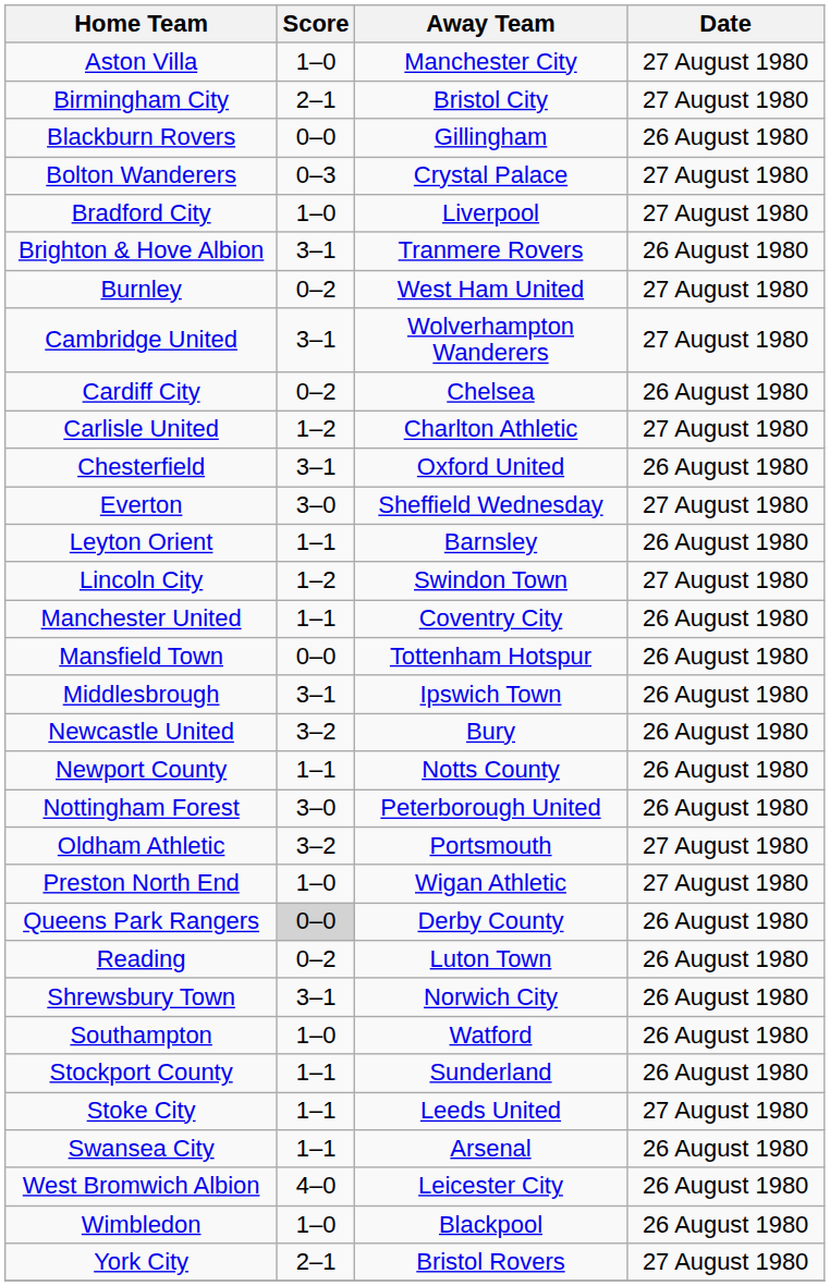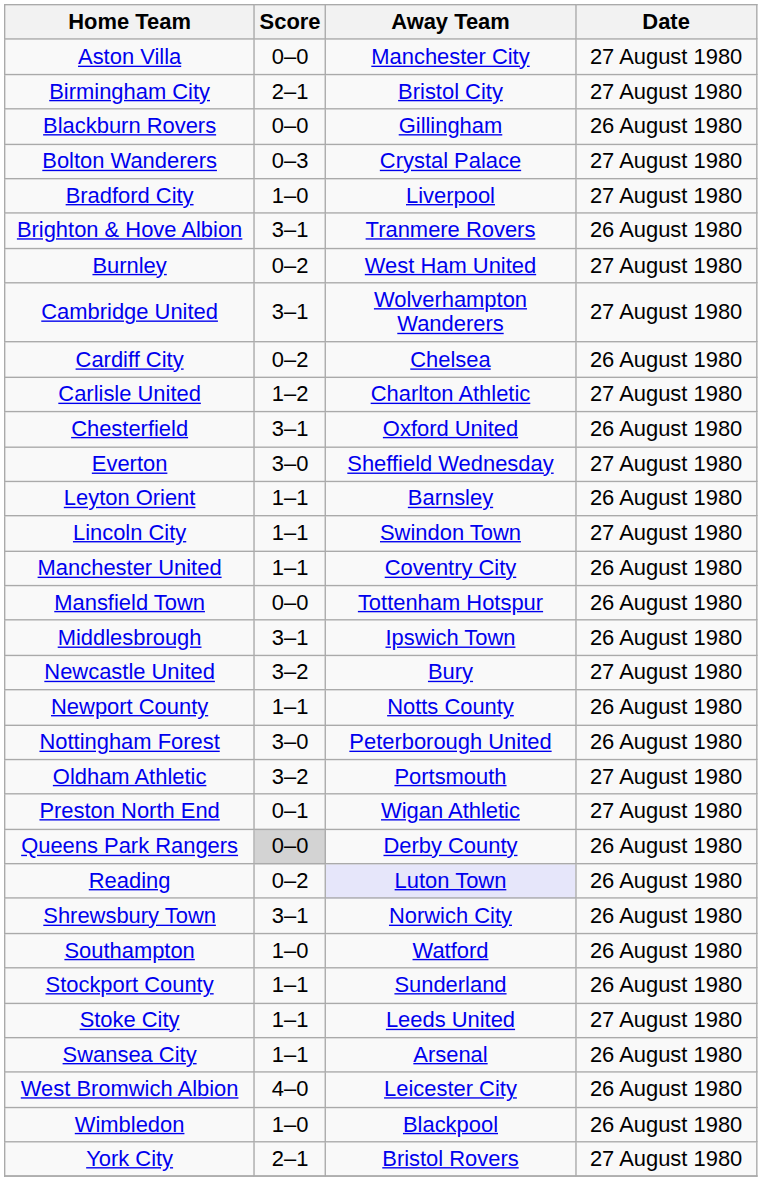 <table class="wikitable" style="text-align:center;">
 <tr>
 <th width=175>Home Team</th>
 <th width=20>Score</th>
 <th width=175>Away Team</th>
 <th width=125>Date</th>
 </tr>
 <tr>
 <td><a href='#'>Aston Villa</a></td>
-<td>1–0</td>
+<td>0–0</td>
 <td><a href='#'>Manchester City</a></td>
 <td>27 August 1980</td>
 </tr>
 <tr>
 <td><a href='#'>Birmingham City</a></td>
 <td>2–1</td>
 <td><a href='#'>Bristol City</a></td>
 <td>27 August 1980</td>
 </tr>
 <tr>
 <td><a href='#'>Blackburn Rovers</a></td>
 <td>0–0</td>
 <td><a href='#'>Gillingham</a></td>
 <td>26 August 1980</td>
 </tr>
 <tr>
 <td><a href='#'>Bolton Wanderers</a></td>
 <td>0–3</td>
 <td><a href='#'>Crystal Palace</a></td>
 <td>27 August 1980</td>
 </tr>
 <tr>
 <td><a href='#'>Bradford City</a></td>
 <td>1–0</td>
 <td><a href='#'>Liverpool</a></td>
 <td>27 August 1980</td>
 </tr>
 <tr>
 <td><a href='#'>Brighton & Hove Albion</a></td>
 <td>3–1</td>
 <td><a href='#'>Tranmere Rovers</a></td>
 <td>26 August 1980</td>
 </tr>
 <tr>
 <td><a href='#'>Burnley</a></td>
 <td>0–2</td>
 <td><a href='#'>West Ham United</a></td>
 <td>27 August 1980</td>
 </tr>
 <tr>
 <td><a href='#'>Cambridge United</a></td>
 <td>3–1</td>
 <td><a href='#'>Wolverhampton Wanderers</a></td>
 <td>27 August 1980</td>
 </tr>
 <tr>
 <td><a href='#'>Cardiff City</a></td>
 <td>0–2</td>
 <td><a href='#'>Chelsea</a></td>
 <td>26 August 1980</td>
 </tr>
 <tr>
 <td><a href='#'>Carlisle United</a></td>
 <td>1–2</td>
 <td><a href='#'>Charlton Athletic</a></td>
 <td>27 August 1980</td>
 </tr>
 <tr>
 <td><a href='#'>Chesterfield</a></td>
 <td>3–1</td>
 <td><a href='#'>Oxford United</a></td>
 <td>26 August 1980</td>
 </tr>
 <tr>
 <td><a href='#'>Everton</a></td>
 <td>3–0</td>
 <td><a href='#'>Sheffield Wednesday</a></td>
 <td>27 August 1980</td>
 </tr>
 <tr>
 <td><a href='#'>Leyton Orient</a></td>
 <td>1–1</td>
 <td><a href='#'>Barnsley</a></td>
 <td>26 August 1980</td>
 </tr>
 <tr>
 <td><a href='#'>Lincoln City</a></td>
-<td>1–2</td>
+<td>1–1</td>
 <td><a href='#'>Swindon Town</a></td>
 <td>27 August 1980</td>
 </tr>
 <tr>
 <td><a href='#'>Manchester United</a></td>
 <td>1–1</td>
 <td><a href='#'>Coventry City</a></td>
 <td>26 August 1980</td>
 </tr>
 <tr>
 <td><a href='#'>Mansfield Town</a></td>
 <td>0–0</td>
 <td><a href='#'>Tottenham Hotspur</a></td>
 <td>26 August 1980</td>
 </tr>
 <tr>
 <td><a href='#'>Middlesbrough</a></td>
 <td>3–1</td>
 <td><a href='#'>Ipswich Town</a></td>
 <td>26 August 1980</td>
 </tr>
 <tr>
 <td><a href='#'>Newcastle United</a></td>
 <td>3–2</td>
 <td><a href='#'>Bury</a></td>
-<td>26 August 1980</td>
+<td>27 August 1980</td>
 </tr>
 <tr>
 <td><a href='#'>Newport County</a></td>
 <td>1–1</td>
 <td><a href='#'>Notts County</a></td>
 <td>26 August 1980</td>
 </tr>
 <tr>
 <td><a href='#'>Nottingham Forest</a></td>
 <td>3–0</td>
 <td><a href='#'>Peterborough United</a></td>
 <td>26 August 1980</td>
 </tr>
 <tr>
 <td><a href='#'>Oldham Athletic</a></td>
 <td>3–2</td>
 <td><a href='#'>Portsmouth</a></td>
 <td>27 August 1980</td>
 </tr>
 <tr>
 <td><a href='#'>Preston North End</a></td>
-<td>1–0</td>
+<td>0–1</td>
 <td><a href='#'>Wigan Athletic</a></td>
 <td>27 August 1980</td>
 </tr>
 <tr>
 <td><a href='#'>Queens Park Rangers</a></td>
 <td style="background: lightgrey;">0–0</td>
 <td><a href='#'>Derby County</a></td>
 <td>26 August 1980</td>
 </tr>
 <tr>
 <td><a href='#'>Reading</a></td>
 <td>0–2</td>
-<td><a href='#'>Luton Town</a></td>
+<td style="background: lavender;"><a href='#'>Luton Town</a></td>
 <td>26 August 1980</td>
 </tr>
 <tr>
 <td><a href='#'>Shrewsbury Town</a></td>
 <td>3–1</td>
 <td><a href='#'>Norwich City</a></td>
 <td>26 August 1980</td>
 </tr>
 <tr>
 <td><a href='#'>Southampton</a></td>
 <td>1–0</td>
 <td><a href='#'>Watford</a></td>
 <td>26 August 1980</td>
 </tr>
 <tr>
 <td><a href='#'>Stockport County</a></td>
 <td>1–1</td>
 <td><a href='#'>Sunderland</a></td>
 <td>26 August 1980</td>
 </tr>
 <tr>
 <td><a href='#'>Stoke City</a></td>
 <td>1–1</td>
 <td><a href='#'>Leeds United</a></td>
 <td>27 August 1980</td>
 </tr>
 <tr>
 <td><a href='#'>Swansea City</a></td>
 <td>1–1</td>
 <td><a href='#'>Arsenal</a></td>
 <td>26 August 1980</td>
 </tr>
 <tr>
 <td><a href='#'>West Bromwich Albion</a></td>
 <td>4–0</td>
 <td><a href='#'>Leicester City</a></td>
 <td>26 August 1980</td>
 </tr>
 <tr>
 <td><a href='#'>Wimbledon</a></td>
 <td>1–0</td>
 <td><a href='#'>Blackpool</a></td>
 <td>26 August 1980</td>
 </tr>
 <tr>
 <td><a href='#'>York City</a></td>
 <td>2–1</td>
 <td><a href='#'>Bristol Rovers</a></td>
 <td>27 August 1980</td>
 </tr>
 <tr>
 </tr>
 </table>
